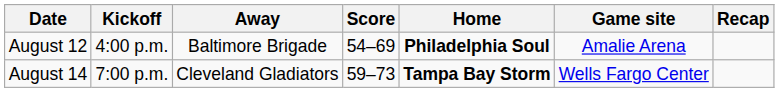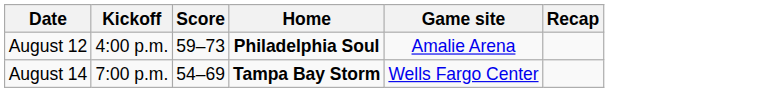 <table class="wikitable" style="font-size: 95%;">
 <tr>
 <th>Date</th>
 <th>Kickoff</th>
-<th>Away</th>
 <th>Score</th>
 <th>Home</th>
 <th>Game site</th>
 <th>Recap</th>
 </tr>
 <tr>
 <td align="center">August 12</td>
 <td align="center">4:00 p.m.</td>
-<td align="center">Baltimore Brigade</td>
-<td align="center">54–69</td>
+<td align="center">59–73</td>
 <td align="center"><strong>Philadelphia Soul</strong></td>
 <td align="center"><a href='#'>Amalie Arena</a></td>
 <td align="center"></td>
 </tr>
 <tr>
 <td align="center">August 14</td>
 <td align="center">7:00 p.m.</td>
-<td align="center">Cleveland Gladiators</td>
-<td align="center">59–73</td>
+<td align="center">54–69</td>
 <td align="center"><strong>Tampa Bay Storm</strong></td>
 <td align="center"><a href='#'>Wells Fargo Center</a></td>
 <td align="center"></td>
 </tr>
 </table>
